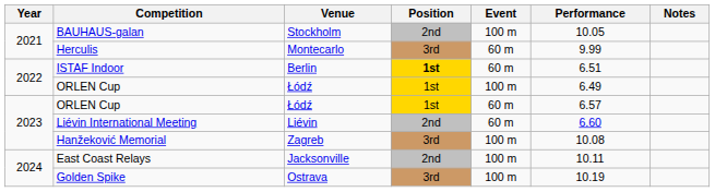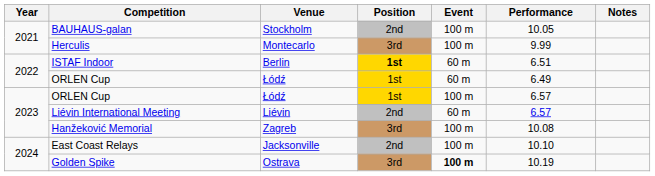 <table class="wikitable sortable" width=70% style="font-size:90%; text-align:center;">
 <tr>
 <th>Year</th>
 <th>Competition</th>
 <th>Venue</th>
 <th>Position</th>
 <th>Event</th>
 <th>Performance</th>
 <th>Notes</th>
 </tr>
 <tr>
 <td rowspan=2>2021</td>
 <td align=left><a href='#'>BAUHAUS-galan</a></td>
 <td align=left> <a href='#'>Stockholm</a></td>
 <td bgcolor=silver>2nd</td>
 <td>100 m</td>
 <td>10.05</td>
 <td></td>
 </tr>
 <tr>
 <td align=left><a href='#'>Herculis</a></td>
 <td align=left> <a href='#'>Montecarlo</a></td>
 <td bgcolor=cc9966>3rd</td>
-<td>60 m</td>
+<td>100 m</td>
 <td>9.99</td>
 <td></td>
 </tr>
 <tr>
 <td rowspan=2>2022</td>
 <td align=left><a href='#'>ISTAF Indoor</a></td>
 <td align=left> <a href='#'>Berlin</a></td>
 <td bgcolor=gold><strong>1st</strong></td>
 <td>60 m</td>
 <td>6.51</td>
 <td></td>
 </tr>
 <tr>
 <td align=left>ORLEN Cup</td>
 <td align=left> <a href='#'>Łódź</a></td>
 <td bgcolor=gold>1st</td>
-<td>100 m</td>
+<td>60 m</td>
 <td>6.49</td>
 <td></td>
 </tr>
 <tr>
 <td rowspan=3>2023</td>
 <td align=left>ORLEN Cup</td>
 <td align=left> <a href='#'>Łódź</a></td>
 <td bgcolor=gold>1st</td>
-<td>60 m</td>
+<td>100 m</td>
 <td>6.57</td>
 <td></td>
 </tr>
 <tr>
 <td align=left><a href='#'>Liévin International Meeting</a></td>
 <td align=left> <a href='#'>Liévin</a></td>
 <td bgcolor=silver>2nd</td>
 <td>60 m</td>
-<td><a href='#'>6.60</a></td>
+<td><a href='#'>6.57</a></td>
 <td></td>
 </tr>
 <tr>
 <td align=left><a href='#'>Hanžeković Memorial</a></td>
 <td align=left> <a href='#'>Zagreb</a></td>
 <td bgcolor=cc9966>3rd</td>
 <td>100 m</td>
 <td>10.08</td>
 <td></td>
 </tr>
 <tr>
 <td rowspan=2>2024</td>
 <td align=left>East Coast Relays</td>
 <td align=left> <a href='#'>Jacksonville</a></td>
 <td bgcolor=silver>2nd</td>
 <td>100 m</td>
-<td>10.11</td>
+<td>10.10</td>
 <td></td>
 </tr>
 <tr>
 <td align=left><a href='#'>Golden Spike</a></td>
 <td align=left> <a href='#'>Ostrava</a></td>
 <td bgcolor=cc9966>3rd</td>
-<td>100 m</td>
+<td><strong>100 m</strong></td>
 <td>10.19</td>
 <td></td>
 </tr>
 </table>
